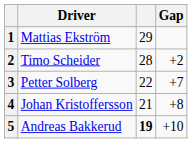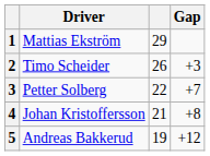 <table class="wikitable" style="font-size: 95%;">
 <tr>
 <th></th>
 <th>Driver</th>
 <th></th>
 <th>Gap</th>
 </tr>
 <tr>
 <th>1</th>
 <td> <a href='#'>Mattias Ekström</a></td>
 <td align="right">29</td>
 <td align="right"></td>
 </tr>
 <tr>
 <th>2</th>
 <td> <a href='#'>Timo Scheider</a></td>
-<td align="right">28</td>
-<td align="right">+2</td>
+<td align="right">26</td>
+<td align="right">+3</td>
 </tr>
 <tr>
 <th>3</th>
 <td> <a href='#'>Petter Solberg</a></td>
 <td align="right">22</td>
 <td align="right">+7</td>
 </tr>
 <tr>
 <th>4</th>
 <td> <a href='#'>Johan Kristoffersson</a></td>
 <td align="right">21</td>
 <td align="right">+8</td>
 </tr>
 <tr>
 <th>5</th>
 <td> <a href='#'>Andreas Bakkerud</a></td>
-<td align="right"><strong>19</strong></td>
-<td align="right">+10</td>
+<td align="right">19</td>
+<td align="right">+12</td>
 </tr>
 </table>
